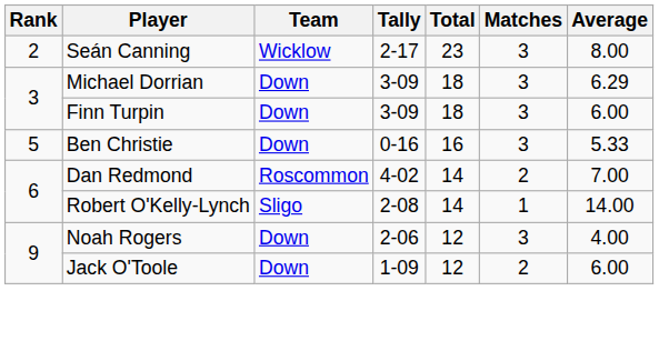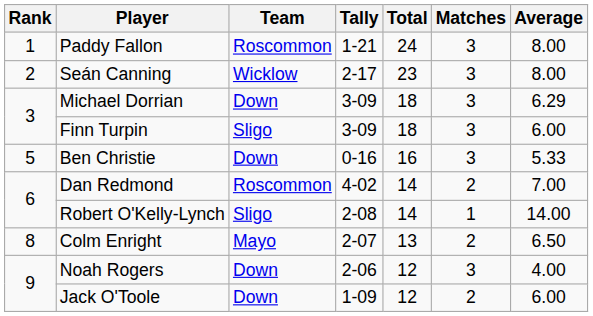 <table class="wikitable">
 <tr>
 <th>Rank</th>
 <th>Player</th>
 <th>Team</th>
 <th>Tally</th>
 <th>Total</th>
 <th>Matches</th>
 <th>Average</th>
+</tr>
+<tr>
+<td rowspan="1" style="text-align:center;">1</td>
+<td>Paddy Fallon</td>
+<td><a href='#'>Roscommon</a></td>
+<td align=center>1-21</td>
+<td align=center>24</td>
+<td align=center>3</td>
+<td align=center>8.00</td>
 </tr>
 <tr>
 <td rowspan="1" style="text-align:center;">2</td>
 <td>Seán Canning</td>
 <td><a href='#'>Wicklow</a></td>
 <td align=center>2-17</td>
 <td align=center>23</td>
 <td align=center>3</td>
 <td align=center>8.00</td>
 </tr>
 <tr>
 <td rowspan="2" style="text-align:center;">3</td>
 <td>Michael Dorrian</td>
 <td><a href='#'>Down</a></td>
 <td align=center>3-09</td>
 <td align=center>18</td>
 <td align=center>3</td>
 <td align=center>6.29</td>
 </tr>
 <tr>
 <td>Finn Turpin</td>
-<td><a href='#'>Down</a></td>
+<td><a href='#'>Sligo</a></td>
 <td align=center>3-09</td>
 <td align=center>18</td>
 <td align=center>3</td>
 <td align=center>6.00</td>
 </tr>
 <tr>
 <td rowspan="1" style="text-align:center;">5</td>
 <td>Ben Christie</td>
 <td><a href='#'>Down</a></td>
 <td align=center>0-16</td>
 <td align=center>16</td>
 <td align=center>3</td>
 <td align=center>5.33</td>
 </tr>
 <tr>
 <td rowspan="2" style="text-align:center;">6</td>
 <td>Dan Redmond</td>
 <td><a href='#'>Roscommon</a></td>
 <td align=center>4-02</td>
 <td align=center>14</td>
 <td align=center>2</td>
 <td align=center>7.00</td>
 </tr>
 <tr>
 <td>Robert O'Kelly-Lynch</td>
 <td><a href='#'>Sligo</a></td>
 <td align=center>2-08</td>
 <td align=center>14</td>
 <td align=center>1</td>
 <td align=center>14.00</td>
 </tr>
 <tr>
+<td rowspan="1" style="text-align:center;">8</td>
+<td>Colm Enright</td>
+<td><a href='#'>Mayo</a></td>
+<td align=center>2-07</td>
+<td align=center>13</td>
+<td align=center>2</td>
+<td align=center>6.50</td>
+</tr>
+<tr>
 <td rowspan="2" style="text-align:center;">9</td>
 <td>Noah Rogers</td>
 <td><a href='#'>Down</a></td>
 <td align=center>2-06</td>
 <td align=center>12</td>
 <td align=center>3</td>
 <td align=center>4.00</td>
 </tr>
 <tr>
 <td>Jack O'Toole</td>
 <td><a href='#'>Down</a></td>
 <td align=center>1-09</td>
 <td align=center>12</td>
 <td align=center>2</td>
 <td align=center>6.00</td>
 </tr>
 </table>
